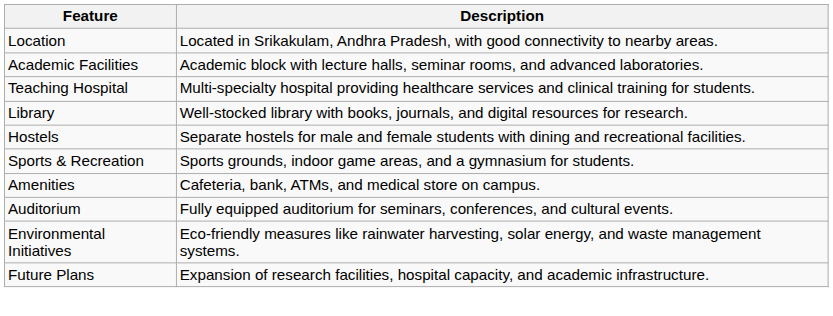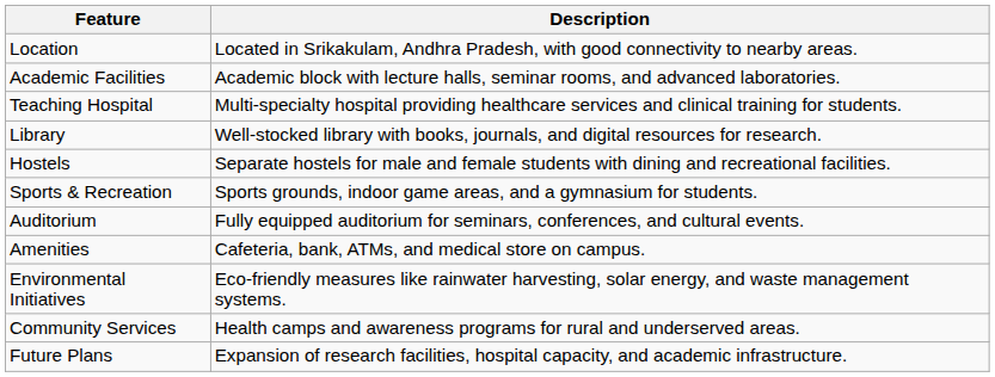 <table class="wikitable">
 <tr>
 <th>Feature</th>
 <th>Description</th>
 </tr>
 <tr>
 <td>Location</td>
 <td>Located in Srikakulam, Andhra Pradesh, with good connectivity to nearby areas.</td>
 </tr>
 <tr>
 <td>Academic Facilities</td>
 <td>Academic block with lecture halls, seminar rooms, and advanced laboratories.</td>
 </tr>
 <tr>
 <td>Teaching Hospital</td>
 <td>Multi-specialty hospital providing healthcare services and clinical training for students.</td>
 </tr>
 <tr>
 <td>Library</td>
 <td>Well-stocked library with books, journals, and digital resources for research.</td>
 </tr>
 <tr>
 <td>Hostels</td>
 <td>Separate hostels for male and female students with dining and recreational facilities.</td>
 </tr>
 <tr>
 <td>Sports & Recreation</td>
 <td>Sports grounds, indoor game areas, and a gymnasium for students.</td>
 </tr>
 <tr>
+<td>Auditorium</td>
+<td>Fully equipped auditorium for seminars, conferences, and cultural events.</td>
+</tr>
+<tr>
 <td>Amenities</td>
 <td>Cafeteria, bank, ATMs, and medical store on campus.</td>
-</tr>
-<tr>
-<td>Auditorium</td>
-<td>Fully equipped auditorium for seminars, conferences, and cultural events.</td>
 </tr>
 <tr>
 <td>Environmental Initiatives</td>
 <td>Eco-friendly measures like rainwater harvesting, solar energy, and waste management systems.</td>
 </tr>
 <tr>
+<td>Community Services</td>
+<td>Health camps and awareness programs for rural and underserved areas.</td>
+</tr>
+<tr>
 <td>Future Plans</td>
 <td>Expansion of research facilities, hospital capacity, and academic infrastructure.</td>
 </tr>
 </table>
